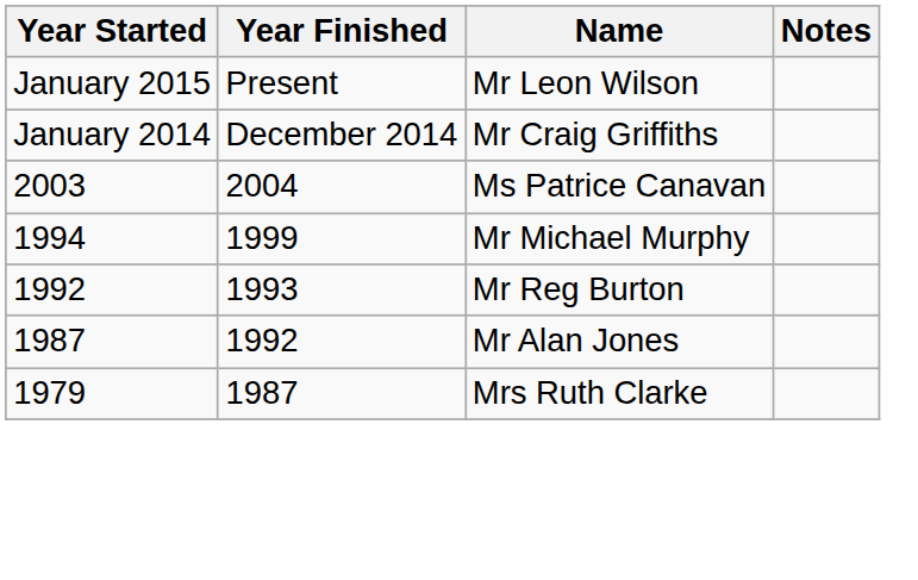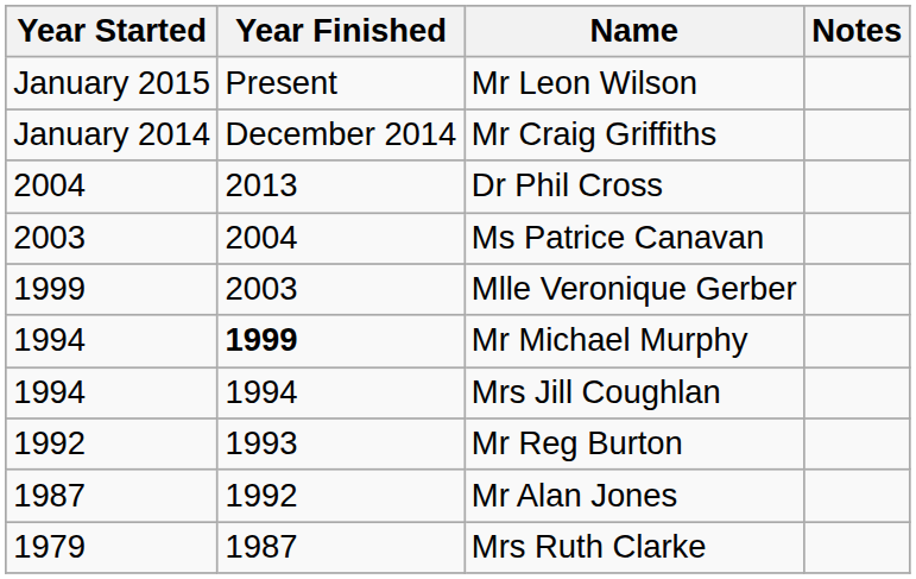 <table class="wikitable">
 <tr>
 <th>Year Started</th>
 <th>Year Finished</th>
 <th>Name</th>
 <th>Notes</th>
 </tr>
 <tr>
 <td>January 2015</td>
 <td>Present</td>
 <td>Mr Leon Wilson</td>
 <td></td>
 </tr>
 <tr>
 <td>January 2014</td>
 <td>December 2014</td>
 <td>Mr Craig Griffiths</td>
 <td></td>
 </tr>
 <tr>
+<td>2004</td>
+<td>2013</td>
+<td>Dr Phil Cross</td>
+<td></td>
+</tr>
+<tr>
 <td>2003</td>
 <td>2004</td>
 <td>Ms Patrice Canavan</td>
 <td></td>
 </tr>
 <tr>
+<td>1999</td>
+<td>2003</td>
+<td>Mlle Veronique Gerber</td>
+<td></td>
+</tr>
+<tr>
 <td>1994</td>
-<td>1999</td>
+<td><strong>1999</strong></td>
 <td>Mr Michael Murphy</td>
+<td></td>
+</tr>
+<tr>
+<td>1994</td>
+<td>1994</td>
+<td>Mrs Jill Coughlan</td>
 <td></td>
 </tr>
 <tr>
 <td>1992</td>
 <td>1993</td>
 <td>Mr Reg Burton</td>
 <td></td>
 </tr>
 <tr>
 <td>1987</td>
 <td>1992</td>
 <td>Mr Alan Jones</td>
 <td></td>
 </tr>
 <tr>
 <td>1979</td>
 <td>1987</td>
 <td>Mrs Ruth Clarke</td>
 <td></td>
 </tr>
 </table>
